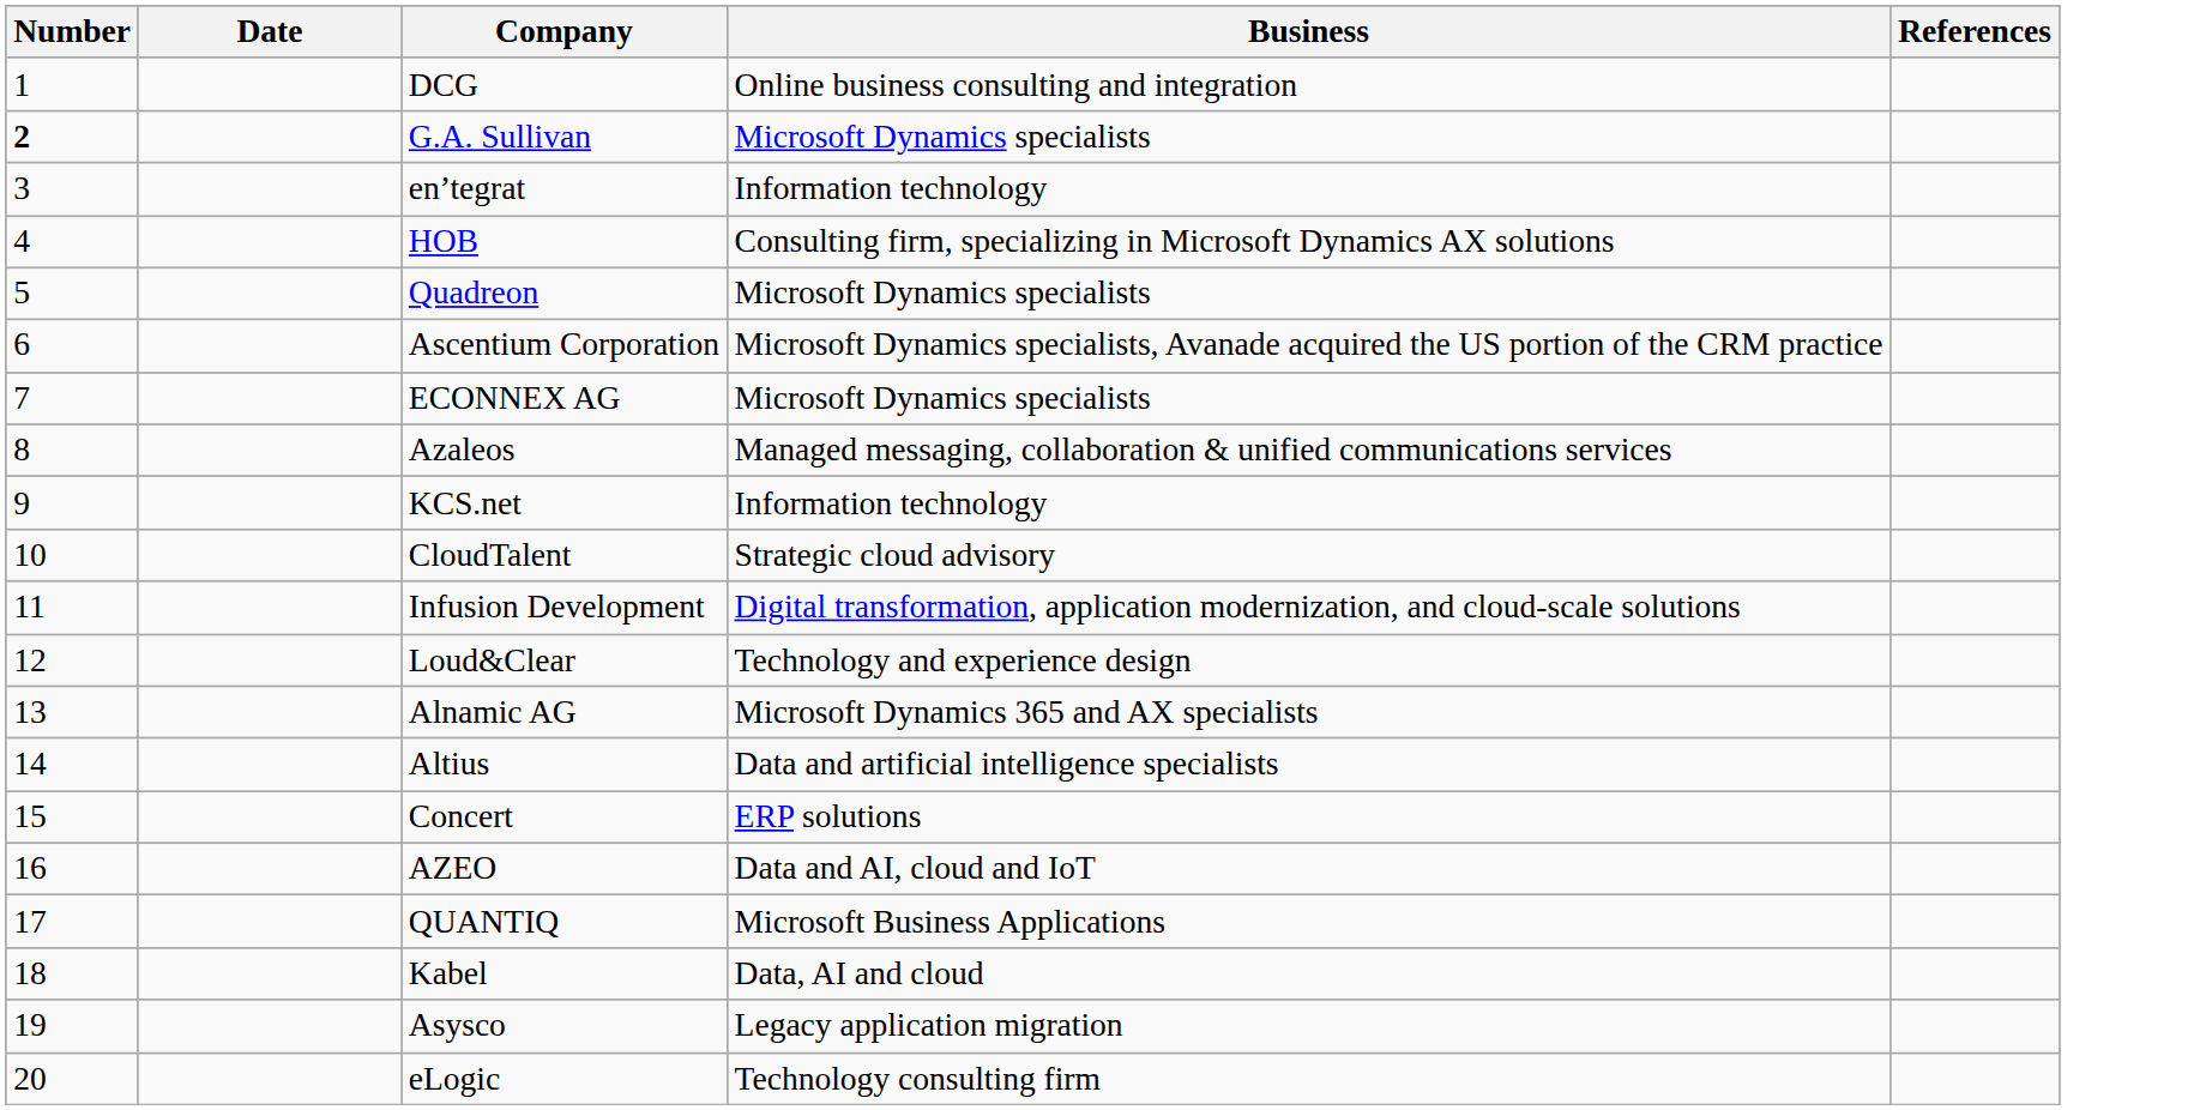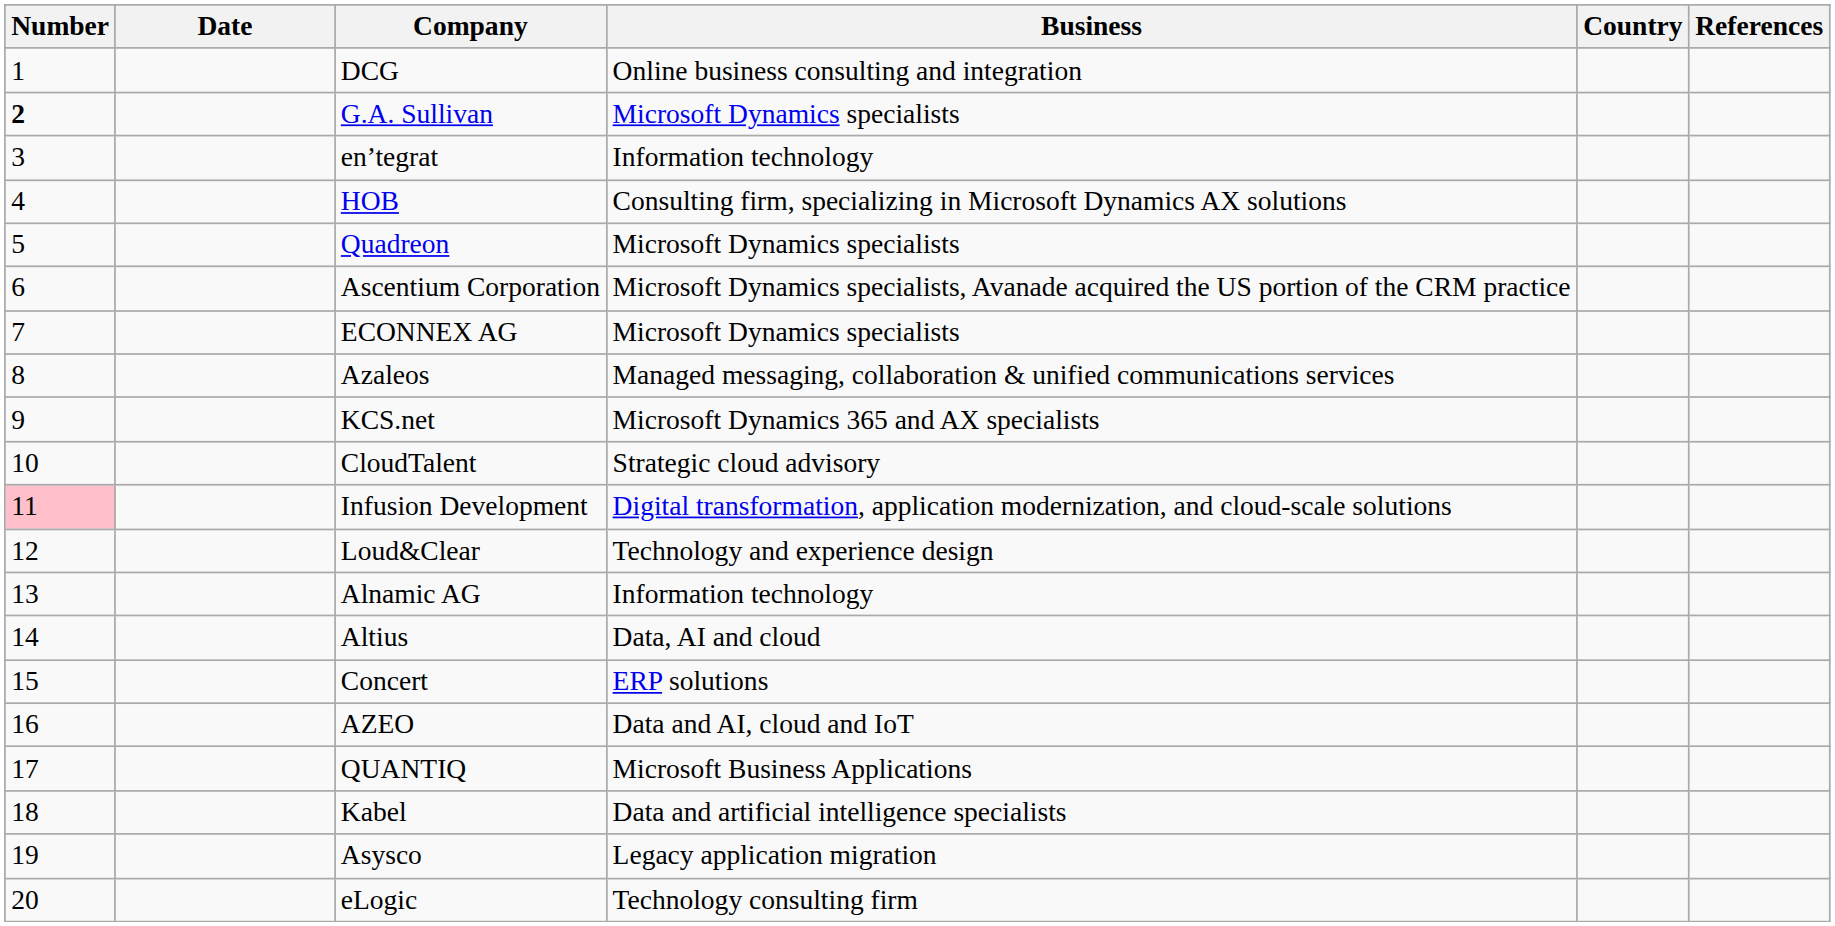 <table class="wikitable sortable mw-collapsible">
 <tr>
 <th scope="col" style="width:30px;">Number</th>
 <th style="width:120px;" scope="col">Date</th>
 <th scope="col">Company</th>
 <th scope="col">Business</th>
+<th scope="col">Country</th>
 <th class="unsortable" scope="col">References</th>
 </tr>
 <tr>
 <td>1</td>
 <td></td>
 <td>DCG</td>
 <td>Online business consulting and integration</td>
+<td></td>
 <td style="text-align:center;"></td>
 </tr>
 <tr>
 <td><strong>2</strong></td>
 <td></td>
 <td><a href='#'>G.A. Sullivan</a></td>
 <td><a href='#'>Microsoft Dynamics</a> specialists</td>
+<td></td>
 <td style="text-align:center;"></td>
 </tr>
 <tr>
 <td>3</td>
 <td></td>
 <td>en’tegrat</td>
 <td>Information technology</td>
+<td></td>
 <td style="text-align:center;"></td>
 </tr>
 <tr>
 <td>4</td>
 <td></td>
 <td><a href='#'>HOB</a></td>
 <td>Consulting firm, specializing in Microsoft Dynamics AX solutions</td>
+<td></td>
 <td style="text-align:center;"></td>
 </tr>
 <tr>
 <td>5</td>
 <td></td>
 <td><a href='#'>Quadreon</a></td>
 <td>Microsoft Dynamics specialists</td>
+<td></td>
 <td style="text-align:center;"></td>
 </tr>
 <tr>
 <td>6</td>
 <td></td>
 <td>Ascentium Corporation</td>
 <td>Microsoft Dynamics specialists, Avanade acquired the US portion of the CRM practice</td>
+<td></td>
 <td style="text-align:center;"></td>
 </tr>
 <tr>
 <td>7</td>
 <td></td>
 <td>ECONNEX AG</td>
 <td>Microsoft Dynamics specialists</td>
+<td></td>
 <td style="text-align:center;"></td>
 </tr>
 <tr>
 <td>8</td>
 <td></td>
 <td>Azaleos</td>
 <td>Managed messaging, collaboration & unified communications services</td>
+<td></td>
 <td style="text-align:center;"></td>
 </tr>
 <tr>
 <td>9</td>
 <td></td>
 <td>KCS.net</td>
-<td>Information technology</td>
+<td>Microsoft Dynamics 365 and AX specialists</td>
+<td></td>
 <td style="text-align:center;"></td>
 </tr>
 <tr>
 <td>10</td>
 <td></td>
 <td>CloudTalent</td>
 <td>Strategic cloud advisory</td>
+<td></td>
 <td style="text-align:center;"></td>
 </tr>
 <tr>
-<td>11</td>
+<td style="background: pink;">11</td>
 <td></td>
 <td>Infusion Development</td>
 <td><a href='#'>Digital transformation</a>, application modernization, and cloud-scale solutions</td>
+<td></td>
 <td style="text-align:center;"></td>
 </tr>
 <tr>
 <td>12</td>
 <td></td>
 <td>Loud&Clear</td>
 <td>Technology and experience design</td>
+<td></td>
 <td style="text-align:center;"></td>
 </tr>
 <tr>
 <td>13</td>
 <td></td>
 <td>Alnamic AG</td>
-<td>Microsoft Dynamics 365 and AX specialists</td>
+<td>Information technology</td>
+<td></td>
 <td style="text-align:center;"></td>
 </tr>
 <tr>
 <td>14</td>
 <td></td>
 <td>Altius</td>
-<td>Data and artificial intelligence specialists</td>
+<td>Data, AI and cloud</td>
+<td></td>
 <td style="text-align:center;"></td>
 </tr>
 <tr>
 <td>15</td>
 <td></td>
 <td>Concert</td>
 <td><a href='#'>ERP</a> solutions</td>
+<td></td>
 <td style="text-align:center;"></td>
 </tr>
 <tr>
 <td>16</td>
 <td></td>
 <td>AZEO</td>
 <td>Data and AI, cloud and IoT</td>
+<td></td>
 <td style="text-align:center;"></td>
 </tr>
 <tr>
 <td>17</td>
 <td></td>
 <td>QUANTIQ</td>
 <td>Microsoft Business Applications</td>
+<td></td>
 <td style="text-align:center;"></td>
 </tr>
 <tr>
 <td>18</td>
 <td></td>
 <td>Kabel</td>
-<td>Data, AI and cloud</td>
+<td>Data and artificial intelligence specialists</td>
+<td></td>
 <td style="text-align: center;"></td>
 </tr>
 <tr>
 <td>19</td>
 <td></td>
 <td>Asysco</td>
 <td>Legacy application migration</td>
+<td></td>
 <td style="text-align: center;"></td>
 </tr>
 <tr>
 <td>20</td>
 <td></td>
 <td>eLogic</td>
 <td>Technology consulting firm</td>
+<td></td>
 <td style="text-align: center;"></td>
 </tr>
 </table>
